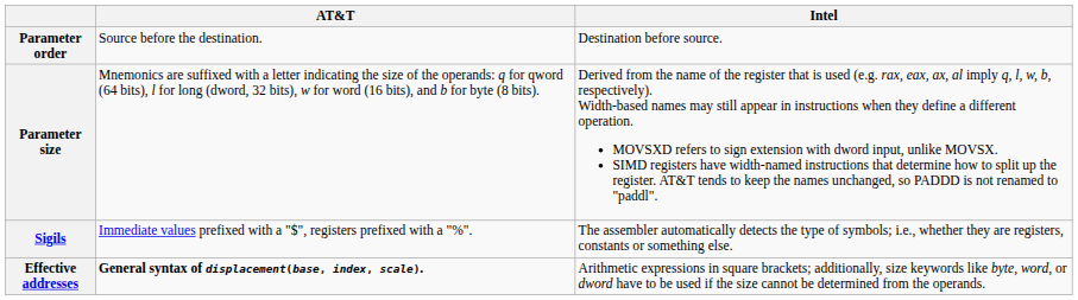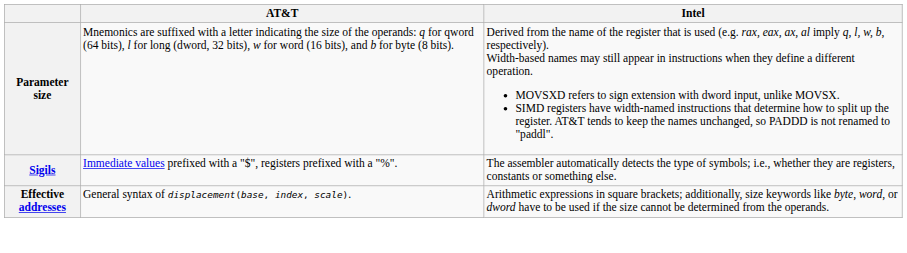 <table class="wikitable">
 <tr>
 <th></th>
 <th>AT&T</th>
 <th>Intel</th>
-</tr>
-<tr>
-<th scope="row">Parameter order</th>
-<td style="vertical-align:top;"> Source before the destination.</td>
-<td style="vertical-align:top;"> Destination before source.</td>
 </tr>
 <tr>
 <th scope="row">Parameter size</th>
 <td style="vertical-align:top;"> Mnemonics are suffixed with a letter indicating the size of the operands: <em>q</em> for qword (64 bits), <em>l</em> for long (dword, 32 bits), <em>w</em> for word (16 bits), and <em>b</em> for byte (8 bits).<br></td>
 <td style="vertical-align:top;"> Derived from the name of the register that is used (e.g. <em>rax, eax, ax, al</em> imply <em>q, l, w, b</em>, respectively).<br>Width-based names may still appear in instructions when they define a different operation.<ul><li>MOVSXD refers to sign extension with dword input, unlike MOVSX.</li><li>SIMD registers have width-named instructions that determine how to split up the register. AT&T tends to keep the names unchanged, so PADDD is not renamed to "paddl".</li></ul></td>
 </tr>
 <tr>
 <th scope="row"><a href='#'>Sigils</a></th>
 <td style="vertical-align:top;"><a href='#'>Immediate values</a> prefixed with a "$", registers prefixed with a "%".</td>
 <td style="vertical-align:top;">The assembler automatically detects the type of symbols; i.e., whether they are registers, constants or something else.</td>
 </tr>
 <tr>
 <th scope="row">Effective <a href='#'>addresses</a></th>
-<td style="vertical-align:top;"><strong> General syntax of <code><em>displacement</em>(<em>base</em>, <em>index</em>, <em>scale</em>)</code>.</strong></td>
+<td style="vertical-align:top;"> General syntax of <code><em>displacement</em>(<em>base</em>, <em>index</em>, <em>scale</em>)</code>.</td>
 <td style="vertical-align:top;"> Arithmetic expressions in square brackets; additionally, size keywords like <em>byte</em>, <em>word</em>, or <em>dword</em> have to be used if the size cannot be determined from the operands.</td>
 </tr>
 </table>
